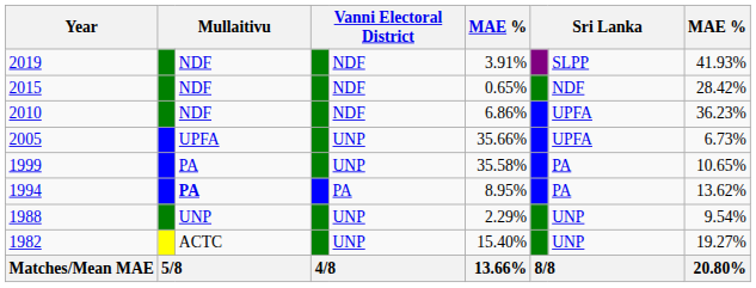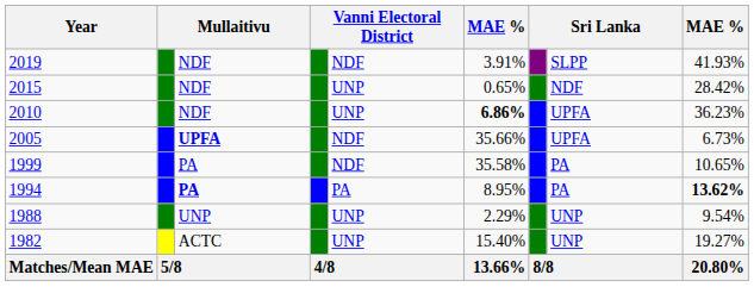 <table class="wikitable">
 <tr>
 <th>Year</th>
 <th colspan="2" width="144px">Mullaitivu</th>
 <th colspan="2" width="144px"><a href='#'>Vanni Electoral District</a></th>
 <th><a href='#'>MAE</a> %</th>
 <th colspan="2" width="144px">Sri Lanka</th>
 <th>MAE %</th>
 </tr>
 <tr>
 <td><a href='#'>2019</a></td>
 <td style="background-color:green;" width="10px"></td>
 <td style="text-align:left;"><a href='#'>NDF</a></td>
 <td style="background-color:green;" width="10px"></td>
 <td style="text-align:left;"><a href='#'>NDF</a></td>
 <td style="text-align:right;">3.91%</td>
 <td style="background-color:purple;" width="10px"></td>
 <td style="text-align:left;"><a href='#'>SLPP</a></td>
 <td style="text-align:right;">41.93%</td>
 </tr>
 <tr>
 <td><a href='#'>2015</a></td>
 <td style="background-color:green;" width="10px"></td>
 <td style="text-align:left;"><a href='#'>NDF</a></td>
 <td style="background-color:green;" width="10px"></td>
-<td style="text-align:left;"><a href='#'>NDF</a></td>
+<td style="text-align:left;"><a href='#'>UNP</a></td>
 <td style="text-align:right;">0.65%</td>
 <td style="background-color:green;" width="10px"></td>
 <td style="text-align:left;"><a href='#'>NDF</a></td>
 <td style="text-align:right;">28.42%</td>
 </tr>
 <tr>
 <td><a href='#'>2010</a></td>
 <td style="background-color:green;" width="10px"></td>
 <td style="text-align:left;"><a href='#'>NDF</a></td>
 <td style="background-color:green;" width="10px"></td>
-<td style="text-align:left;"><a href='#'>NDF</a></td>
-<td style="text-align:right;">6.86%</td>
+<td style="text-align:left;"><a href='#'>UNP</a></td>
+<td style="text-align:right;"><strong>6.86%</strong></td>
 <td style="background-color:blue;" width="10px"></td>
 <td style="text-align:left;"><a href='#'>UPFA</a></td>
 <td style="text-align:right;">36.23%</td>
 </tr>
 <tr>
 <td><a href='#'>2005</a></td>
 <td style="background-color:blue;" width="10px"></td>
-<td style="text-align:left;"><a href='#'>UPFA</a></td>
+<td style="text-align:left;"><strong><a href='#'>UPFA</a></strong></td>
 <td style="background-color:green;" width="10px"></td>
-<td style="text-align:left;"><a href='#'>UNP</a></td>
+<td style="text-align:left;"><a href='#'>NDF</a></td>
 <td style="text-align:right;">35.66%</td>
 <td style="background-color:blue;" width="10px"></td>
 <td style="text-align:left;"><a href='#'>UPFA</a></td>
 <td style="text-align:right;">6.73%</td>
 </tr>
 <tr>
 <td><a href='#'>1999</a></td>
 <td style="background-color:blue;" width="10px"></td>
 <td style="text-align:left;"><a href='#'>PA</a></td>
 <td style="background-color:green;" width="10px"></td>
-<td style="text-align:left;"><a href='#'>UNP</a></td>
+<td style="text-align:left;"><a href='#'>NDF</a></td>
 <td style="text-align:right;">35.58%</td>
 <td style="background-color:blue;" width="10px"></td>
 <td style="text-align:left;"><a href='#'>PA</a></td>
 <td style="text-align:right;">10.65%</td>
 </tr>
 <tr>
 <td><a href='#'>1994</a></td>
 <td style="background-color:blue;" width="10px"></td>
 <td style="text-align:left;"><strong><a href='#'>PA</a></strong></td>
 <td style="background-color:blue;" width="10px"></td>
 <td style="text-align:left;"><a href='#'>PA</a></td>
 <td style="text-align:right;">8.95%</td>
 <td style="background-color:blue;" width="10px"></td>
 <td style="text-align:left;"><a href='#'>PA</a></td>
-<td style="text-align:right;">13.62%</td>
+<td style="text-align:right;"><strong>13.62%</strong></td>
 </tr>
 <tr>
 <td><a href='#'>1988</a></td>
 <td style="background-color:green;" width="10px"></td>
 <td style="text-align:left;"><a href='#'>UNP</a></td>
 <td style="background-color:green;" width="10px"></td>
 <td style="text-align:left;"><a href='#'>UNP</a></td>
 <td style="text-align:right;">2.29%</td>
 <td style="background-color:green;" width="10px"></td>
 <td style="text-align:left;"><a href='#'>UNP</a></td>
 <td style="text-align:right;">9.54%</td>
 </tr>
 <tr>
 <td><a href='#'>1982</a></td>
 <td style="background-color:yellow;" width="10px"></td>
 <td style="text-align:left;">ACTC</td>
 <td style="background-color:green;" width="10px"></td>
 <td style="text-align:left;"><a href='#'>UNP</a></td>
 <td style="text-align:right;">15.40%</td>
 <td style="background-color:green;" width="10px"></td>
 <td style="text-align:left;"><a href='#'>UNP</a></td>
 <td style="text-align:right;">19.27%</td>
 </tr>
 <tr>
 <th>Matches/Mean MAE</th>
 <th style="text-align:left;"colspan="2" width="144px">5/8</th>
 <th style="text-align:left;"colspan="2" width="144px">4/8</th>
 <th style="text-align:right;">13.66%</th>
 <th style="text-align:left;"colspan="2" width="144px">8/8</th>
 <th style="text-align:right;">20.80%</th>
 </tr>
 </table>
